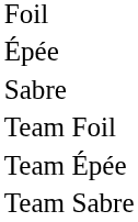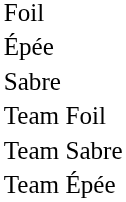 <table>
 <tr>
 <td rowspan=2>Foil</td>
 <td rowspan=2></td>
 <td rowspan=2></td>
 <td></td>
 </tr>
 <tr>
 <td></td>
 </tr>
 <tr>
 <td rowspan=2>Épée</td>
 <td rowspan=2></td>
 <td rowspan=2></td>
 <td></td>
 </tr>
 <tr>
 <td></td>
 </tr>
 <tr>
 <td rowspan=2>Sabre</td>
 <td rowspan=2></td>
 <td rowspan=2></td>
 <td></td>
 </tr>
 <tr>
 <td></td>
 </tr>
 <tr>
 <td>Team Foil</td>
 <td></td>
 <td></td>
 <td></td>
 </tr>
 <tr>
+<td>Team Sabre</td>
+<td></td>
+<td></td>
+<td></td>
+</tr>
+<tr>
 <td>Team Épée</td>
 <td></td>
 <td></td>
 <td></td>
 </tr>
-<tr>
-<td>Team Sabre</td>
-<td></td>
-<td></td>
-<td></td>
-</tr>
 </table>
